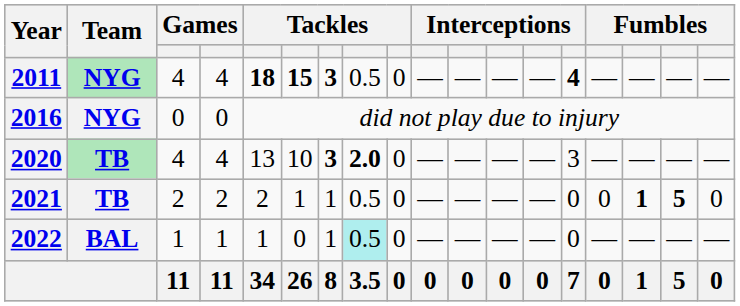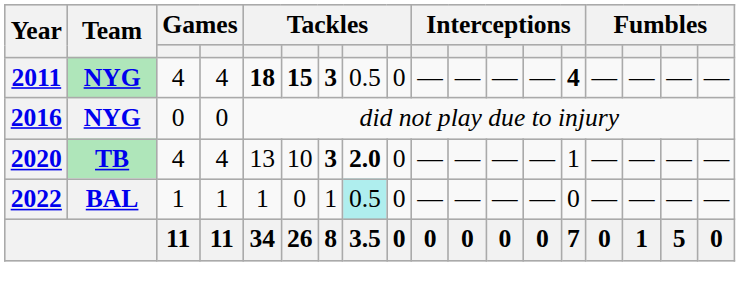 <table class= "wikitable" style="text-align:center;">
 <tr>
 <th rowspan="2">Year</th>
 <th rowspan="2">Team</th>
 <th colspan="2">Games</th>
 <th colspan="5">Tackles</th>
 <th colspan="5">Interceptions</th>
 <th colspan="4">Fumbles</th>
 </tr>
 <tr>
 <th></th>
 <th></th>
 <th></th>
 <th></th>
 <th></th>
 <th></th>
 <th></th>
 <th></th>
 <th></th>
 <th></th>
 <th></th>
 <th></th>
 <th></th>
 <th></th>
 <th></th>
 <th></th>
 </tr>
 <tr>
 <th><a href='#'>2011</a></th>
 <th style="background:#afe6ba; width:3em;"><a href='#'>NYG</a></th>
 <td>4</td>
 <td>4</td>
 <td><strong>18</strong></td>
 <td><strong>15</strong></td>
 <td><strong>3</strong></td>
 <td>0.5</td>
 <td>0</td>
 <td>—</td>
 <td>—</td>
 <td>—</td>
 <td>—</td>
 <td><strong>4</strong></td>
 <td>—</td>
 <td>—</td>
 <td>—</td>
 <td>—</td>
 </tr>
 <tr>
 <th><a href='#'>2016</a></th>
 <th><a href='#'>NYG</a></th>
 <td>0</td>
 <td>0</td>
 <td colspan="14"><em>did not play due to injury</em></td>
 </tr>
 <tr>
 <th><a href='#'>2020</a></th>
 <th style="background:#afe6ba; width:3em;"><a href='#'>TB</a></th>
 <td>4</td>
 <td>4</td>
 <td>13</td>
 <td>10</td>
 <td><strong>3</strong></td>
 <td><strong>2.0</strong></td>
 <td>0</td>
 <td>—</td>
 <td>—</td>
 <td>—</td>
 <td>—</td>
-<td>3</td>
+<td>1</td>
 <td>—</td>
 <td>—</td>
 <td>—</td>
 <td>—</td>
-</tr>
-<tr>
-<th><a href='#'>2021</a></th>
-<th><a href='#'>TB</a></th>
-<td>2</td>
-<td>2</td>
-<td>2</td>
-<td>1</td>
-<td>1</td>
-<td>0.5</td>
-<td>0</td>
-<td>—</td>
-<td>—</td>
-<td>—</td>
-<td>—</td>
-<td>0</td>
-<td>0</td>
-<td><strong>1</strong></td>
-<td><strong>5</strong></td>
-<td>0</td>
 </tr>
 <tr>
 <th><a href='#'>2022</a></th>
 <th><a href='#'>BAL</a></th>
 <td>1</td>
 <td>1</td>
 <td>1</td>
 <td>0</td>
 <td>1</td>
 <td style="background: paleturquoise;">0.5</td>
 <td>0</td>
 <td>—</td>
 <td>—</td>
 <td>—</td>
 <td>—</td>
 <td>0</td>
 <td>—</td>
 <td>—</td>
 <td>—</td>
 <td>—</td>
 </tr>
 <tr>
 <th colspan="2"></th>
 <th>11</th>
 <th>11</th>
 <th>34</th>
 <th>26</th>
 <th>8</th>
 <th>3.5</th>
 <th>0</th>
 <th>0</th>
 <th>0</th>
 <th>0</th>
 <th>0</th>
 <th>7</th>
 <th>0</th>
 <th>1</th>
 <th>5</th>
 <th>0</th>
 </tr>
 </table>
